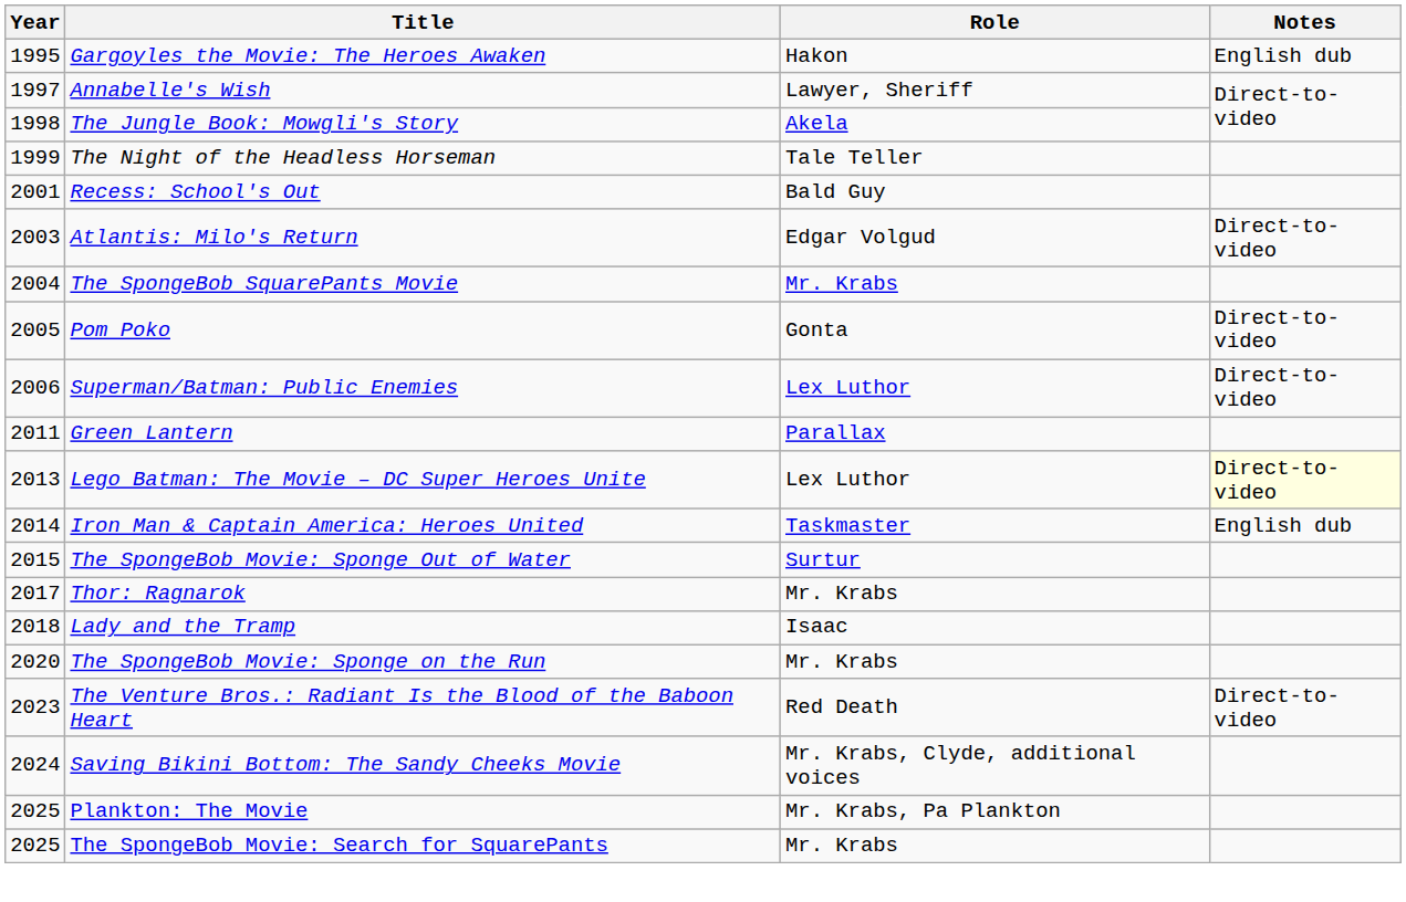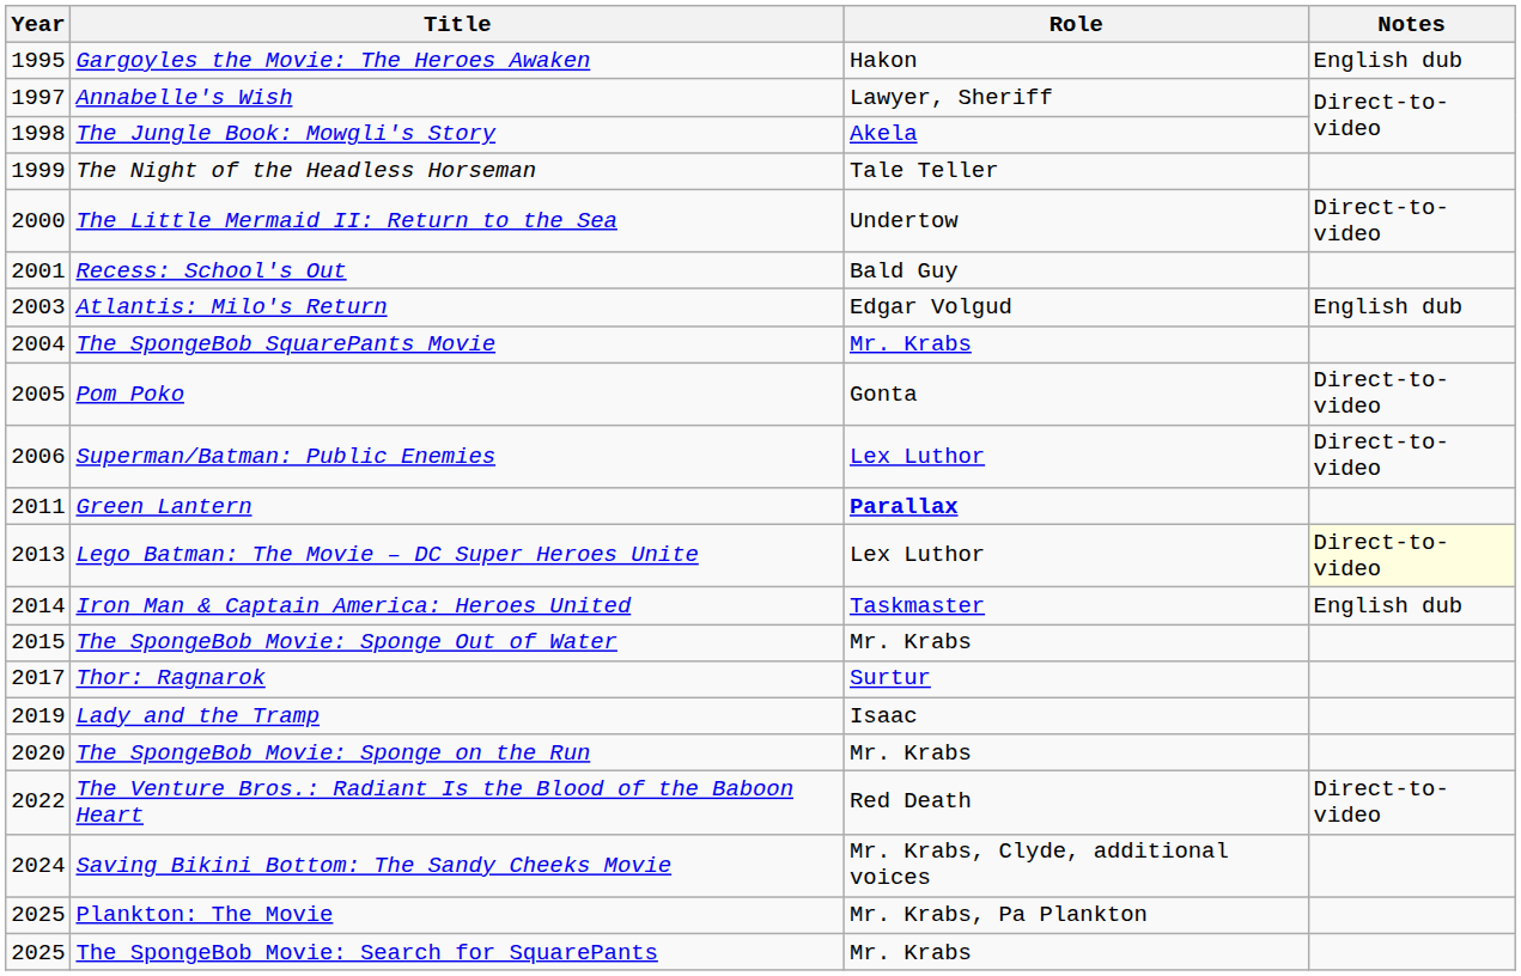 <table class="wikitable sortable">
 <tr>
 <th scope="col">Year</th>
 <th scope="col">Title</th>
 <th scope="col">Role</th>
 <th scope="col" class ="unsortable">Notes</th>
 </tr>
 <tr>
 <td>1995</td>
 <td><em><a href='#'>Gargoyles the Movie: The Heroes Awaken</a></em></td>
 <td>Hakon</td>
 <td>English dub</td>
 </tr>
 <tr>
 <td>1997</td>
 <td><em><a href='#'>Annabelle's Wish</a></em></td>
 <td>Lawyer, Sheriff</td>
 <td rowspan="2">Direct-to-video</td>
 </tr>
 <tr>
 <td>1998</td>
 <td data-sort-value="Jungle Book: Mowgli's Story, The"><em><a href='#'>The Jungle Book: Mowgli's Story</a></em></td>
 <td><a href='#'>Akela</a></td>
 </tr>
 <tr>
 <td>1999</td>
 <td data-sort-value="Night of the Headless Horseman, The"><em>The Night of the Headless Horseman</em></td>
 <td>Tale Teller</td>
 <td></td>
 </tr>
 <tr>
+<td>2000</td>
+<td data-sort-value="Little Mermaid II: Return to the Sea, The"><em><a href='#'>The Little Mermaid II: Return to the Sea</a></em></td>
+<td>Undertow</td>
+<td>Direct-to-video</td>
+</tr>
+<tr>
 <td>2001</td>
 <td><em><a href='#'>Recess: School's Out</a></em></td>
 <td>Bald Guy</td>
 <td></td>
 </tr>
 <tr>
 <td>2003</td>
 <td><em><a href='#'>Atlantis: Milo's Return</a></em></td>
 <td>Edgar Volgud</td>
-<td>Direct-to-video</td>
+<td>English dub</td>
 </tr>
 <tr>
 <td>2004</td>
 <td data-sort-value="SpongeBob SquarePants Movie, The"><em><a href='#'>The SpongeBob SquarePants Movie</a></em></td>
 <td><a href='#'>Mr. Krabs</a></td>
 <td></td>
 </tr>
 <tr>
 <td>2005</td>
 <td><em><a href='#'>Pom Poko</a></em></td>
 <td>Gonta</td>
 <td>Direct-to-video</td>
 </tr>
 <tr>
 <td>2006</td>
 <td><em><a href='#'>Superman/Batman: Public Enemies</a></em></td>
 <td><a href='#'>Lex Luthor</a></td>
 <td>Direct-to-video</td>
 </tr>
 <tr>
 <td>2011</td>
 <td><em><a href='#'>Green Lantern</a></em></td>
-<td><a href='#'>Parallax</a></td>
+<td><strong><a href='#'>Parallax</a></strong></td>
 <td></td>
 </tr>
 <tr>
 <td>2013</td>
 <td><em><a href='#'>Lego Batman: The Movie – DC Super Heroes Unite</a></em></td>
 <td>Lex Luthor</td>
 <td style="background: lightyellow;">Direct-to-video</td>
 </tr>
 <tr>
 <td>2014</td>
 <td><em><a href='#'>Iron Man & Captain America: Heroes United</a></em></td>
 <td><a href='#'>Taskmaster</a></td>
 <td>English dub</td>
 </tr>
 <tr>
 <td>2015</td>
 <td data-sort-value="SpongeBob Movie: Sponge Out of Water, The"><em><a href='#'>The SpongeBob Movie: Sponge Out of Water</a></em></td>
-<td><a href='#'>Surtur</a></td>
+<td>Mr. Krabs</td>
 <td></td>
 </tr>
 <tr>
 <td>2017</td>
 <td><em><a href='#'>Thor: Ragnarok</a></em></td>
-<td>Mr. Krabs</td>
+<td><a href='#'>Surtur</a></td>
 <td></td>
 </tr>
 <tr>
-<td>2018</td>
+<td>2019</td>
 <td><em><a href='#'>Lady and the Tramp</a></em></td>
 <td>Isaac</td>
 <td></td>
 </tr>
 <tr>
 <td>2020</td>
 <td data-sort-value="SpongeBob Movie: Sponge on the Run, The"><em><a href='#'>The SpongeBob Movie: Sponge on the Run</a></em></td>
 <td>Mr. Krabs</td>
 <td></td>
 </tr>
 <tr>
-<td>2023</td>
+<td>2022</td>
 <td data-sort-value="Venture Bros.: Radiant Is the Blood of the Baboon Heart, The"><em><a href='#'>The Venture Bros.: Radiant Is the Blood of the Baboon Heart</a></em></td>
 <td>Red Death</td>
 <td>Direct-to-video</td>
 </tr>
 <tr>
 <td>2024</td>
 <td><em><a href='#'>Saving Bikini Bottom: The Sandy Cheeks Movie</a></td>
 <td>Mr. Krabs, Clyde, additional voices</td>
 <td></td>
 </tr>
 <tr>
 <td>2025</td>
 <td></em><a href='#'>Plankton: The Movie</a><em></td>
 <td>Mr. Krabs, Pa Plankton</td>
 <td></td>
 </tr>
 <tr>
 <td>2025</td>
 <td data-sort-value="SpongeBob Movie: Search for SquarePants, The"></em><a href='#'>The SpongeBob Movie: Search for SquarePants</a><em></td>
 <td>Mr. Krabs</td>
 <td></td>
 </tr>
 </table>
